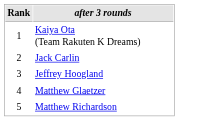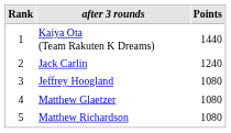 <table cellspacing="1" cellpadding="3" style="border:1px solid #aaa; font-size:90%;">
 <tr style="background:#e4e4e4;">
 <th style="border-bottom:1px solid #aaa; width:10px;">Rank</th>
 <th style="border-bottom:1px solid #aaa; width:200px; white-space:nowrap;"><em>after 3 rounds</em></th>
+<th style="border-bottom:1px solid #aaa; width:20px;">Points</th>
 </tr>
 <tr>
 <td align=center>1</td>
 <td> <a href='#'>Kaiya Ota</a><br>(Team Rakuten K Dreams)</td>
+<td align=right>1440</td>
 </tr>
 <tr>
 <td align=center>2</td>
 <td> <a href='#'>Jack Carlin</a></td>
+<td align=right>1240</td>
 </tr>
 <tr>
 <td align=center>3</td>
 <td> <a href='#'>Jeffrey Hoogland</a></td>
+<td align=right>1080</td>
 </tr>
 <tr>
 <td align=center>4</td>
 <td> <a href='#'>Matthew Glaetzer</a></td>
+<td align=right>1080</td>
 </tr>
 <tr>
 <td align=center>5</td>
 <td> <a href='#'>Matthew Richardson</a></td>
+<td align=right>1080</td>
 </tr>
 </table>
